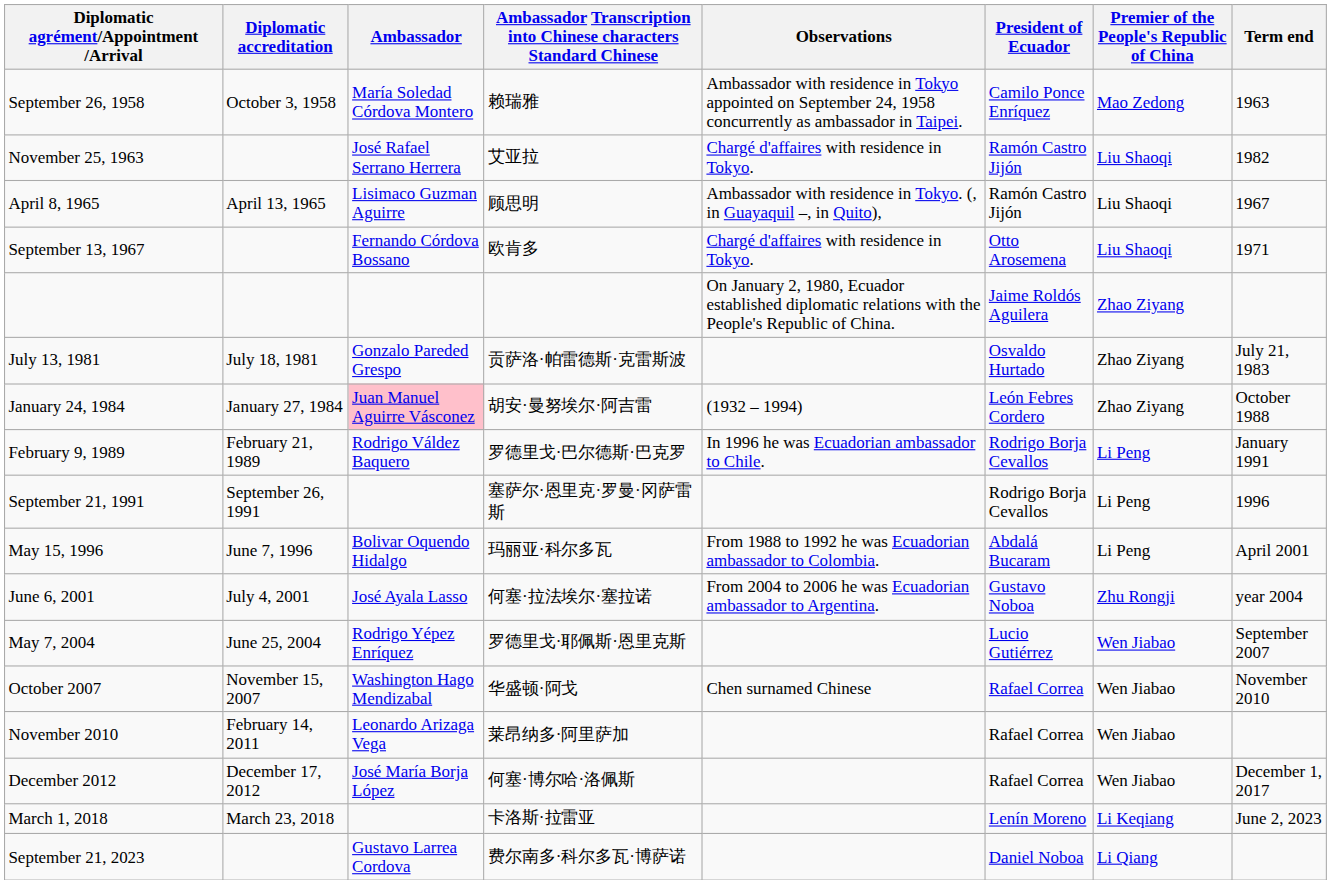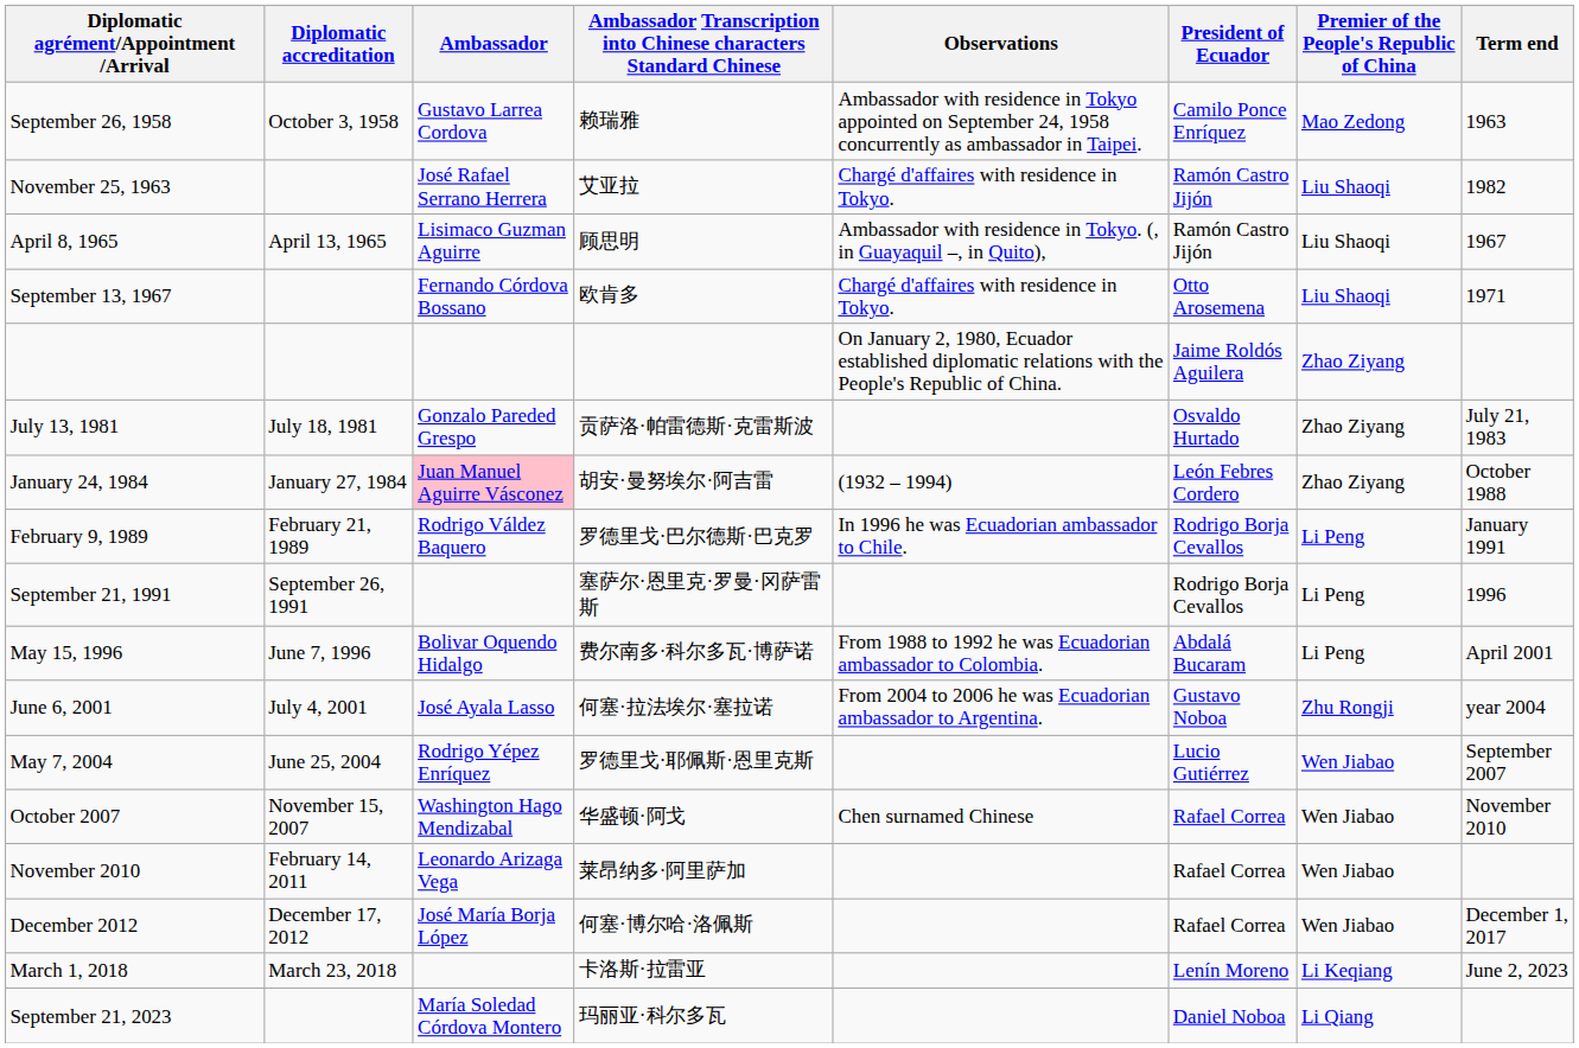 <table class="wikitable sortable">
 <tr>
 <th>Diplomatic <a href='#'>agrément</a>/Appointment /Arrival</th>
 <th><a href='#'>Diplomatic accreditation</a></th>
 <th><a href='#'>Ambassador</a></th>
 <th><a href='#'>Ambassador</a> <a href='#'>Transcription into Chinese characters</a> <a href='#'>Standard Chinese</a></th>
 <th>Observations</th>
 <th><a href='#'>President of Ecuador</a></th>
 <th><a href='#'>Premier of the People's Republic of China</a></th>
 <th>Term end</th>
 </tr>
 <tr>
 <td>September 26, 1958</td>
 <td>October 3, 1958</td>
-<td><a href='#'>María Soledad Córdova Montero</a></td>
+<td><a href='#'>Gustavo Larrea Cordova </a></td>
 <td>赖瑞雅</td>
 <td>Ambassador with residence in <a href='#'>Tokyo</a> appointed on September 24, 1958 concurrently as ambassador in <a href='#'>Taipei</a>.</td>
 <td><a href='#'>Camilo Ponce Enríquez</a></td>
 <td><a href='#'>Mao Zedong</a></td>
 <td>1963</td>
 </tr>
 <tr>
 <td>November 25, 1963</td>
 <td></td>
 <td><a href='#'>José Rafael Serrano Herrera </a></td>
 <td>艾亚拉</td>
 <td><a href='#'>Chargé d'affaires</a> with residence in <a href='#'>Tokyo</a>.</td>
 <td><a href='#'>Ramón Castro Jijón</a></td>
 <td><a href='#'>Liu Shaoqi</a></td>
 <td>1982</td>
 </tr>
 <tr>
 <td>April 8, 1965</td>
 <td>April 13, 1965</td>
 <td><a href='#'>Lisimaco Guzman Aguirre</a></td>
 <td>顾思明</td>
 <td>Ambassador with residence in <a href='#'>Tokyo</a>. (, in <a href='#'>Guayaquil</a> –, in <a href='#'>Quito</a>),</td>
 <td>Ramón Castro Jijón</td>
 <td>Liu Shaoqi</td>
 <td>1967</td>
 </tr>
 <tr>
 <td>September 13, 1967</td>
 <td></td>
 <td><a href='#'>Fernando Córdova Bossano </a></td>
 <td>欧肯多</td>
 <td><a href='#'>Chargé d'affaires</a> with residence in <a href='#'>Tokyo</a>.</td>
 <td><a href='#'>Otto Arosemena</a></td>
 <td><a href='#'>Liu Shaoqi</a></td>
 <td>1971</td>
 </tr>
 <tr>
 <td></td>
 <td></td>
 <td></td>
 <td></td>
 <td>On January 2, 1980, Ecuador established diplomatic relations with the People's Republic of China.</td>
 <td><a href='#'>Jaime Roldós Aguilera</a></td>
 <td><a href='#'>Zhao Ziyang</a></td>
 <td></td>
 </tr>
 <tr>
 <td>July 13, 1981</td>
 <td>July 18, 1981</td>
 <td><a href='#'>Gonzalo Pareded Grespo</a></td>
 <td>贡萨洛·帕雷德斯·克雷斯波</td>
 <td></td>
 <td><a href='#'>Osvaldo Hurtado</a></td>
 <td>Zhao Ziyang</td>
 <td>July 21, 1983</td>
 </tr>
 <tr>
 <td>January 24, 1984</td>
 <td>January 27, 1984</td>
 <td style="background: pink;"><a href='#'>Juan Manuel Aguirre Vásconez </a></td>
 <td>胡安·曼努埃尔·阿吉雷</td>
 <td>(1932 – 1994)</td>
 <td><a href='#'>León Febres Cordero</a></td>
 <td>Zhao Ziyang</td>
 <td>October 1988</td>
 </tr>
 <tr>
 <td>February 9, 1989</td>
 <td>February 21, 1989</td>
 <td><a href='#'>Rodrigo Váldez Baquero </a></td>
 <td>罗德里戈·巴尔德斯·巴克罗</td>
 <td>In 1996 he was <a href='#'>Ecuadorian ambassador to Chile</a>.</td>
 <td><a href='#'>Rodrigo Borja Cevallos</a></td>
 <td><a href='#'>Li Peng</a></td>
 <td>January 1991</td>
 </tr>
 <tr>
 <td>September 21, 1991</td>
 <td>September 26, 1991</td>
 <td></td>
 <td>塞萨尔·恩里克·罗曼·冈萨雷斯</td>
 <td></td>
 <td>Rodrigo Borja Cevallos</td>
 <td>Li Peng</td>
 <td>1996</td>
 </tr>
 <tr>
 <td>May 15, 1996</td>
 <td>June 7, 1996</td>
 <td><a href='#'>Bolivar Oquendo Hidalgo</a></td>
-<td>玛丽亚·科尔多瓦</td>
+<td>费尔南多·科尔多瓦·博萨诺</td>
 <td>From 1988 to 1992 he was <a href='#'>Ecuadorian ambassador to Colombia</a>.</td>
 <td><a href='#'>Abdalá Bucaram</a></td>
 <td>Li Peng</td>
 <td>April 2001</td>
 </tr>
 <tr>
 <td>June 6, 2001</td>
 <td>July 4, 2001</td>
 <td><a href='#'>José Ayala Lasso</a></td>
 <td>何塞·拉法埃尔·塞拉诺</td>
 <td>From 2004 to 2006 he was <a href='#'>Ecuadorian ambassador to Argentina</a>.</td>
 <td><a href='#'>Gustavo Noboa</a></td>
 <td><a href='#'>Zhu Rongji</a></td>
 <td>year 2004</td>
 </tr>
 <tr>
 <td>May 7, 2004</td>
 <td>June 25, 2004</td>
 <td><a href='#'>Rodrigo Yépez Enríquez </a></td>
 <td>罗德里戈·耶佩斯·恩里克斯</td>
 <td></td>
 <td><a href='#'>Lucio Gutiérrez</a></td>
 <td><a href='#'>Wen Jiabao</a></td>
 <td>September 2007</td>
 </tr>
 <tr>
 <td>October 2007</td>
 <td>November 15, 2007</td>
 <td><a href='#'>Washington Hago Mendizabal </a></td>
 <td>华盛顿·阿戈</td>
 <td>Chen surnamed Chinese</td>
 <td><a href='#'>Rafael Correa</a></td>
 <td>Wen Jiabao</td>
 <td>November 2010</td>
 </tr>
 <tr>
 <td>November 2010</td>
 <td>February 14, 2011</td>
 <td><a href='#'>Leonardo Arizaga Vega </a></td>
 <td>莱昂纳多·阿里萨加</td>
 <td></td>
 <td>Rafael Correa</td>
 <td>Wen Jiabao</td>
 <td></td>
 </tr>
 <tr>
 <td>December 2012</td>
 <td>December 17, 2012</td>
 <td><a href='#'>José María Borja López </a></td>
 <td>何塞·博尔哈·洛佩斯</td>
 <td></td>
 <td>Rafael Correa</td>
 <td>Wen Jiabao</td>
 <td>December 1, 2017</td>
 </tr>
 <tr>
 <td>March 1, 2018</td>
 <td>March 23, 2018</td>
 <td></td>
 <td>卡洛斯·拉雷亚</td>
 <td></td>
 <td><a href='#'>Lenín Moreno</a></td>
 <td><a href='#'>Li Keqiang</a></td>
 <td>June 2, 2023</td>
 </tr>
 <tr>
 <td>September 21, 2023</td>
 <td></td>
-<td><a href='#'>Gustavo Larrea Cordova </a></td>
-<td>费尔南多·科尔多瓦·博萨诺</td>
+<td><a href='#'>María Soledad Córdova Montero</a></td>
+<td>玛丽亚·科尔多瓦</td>
 <td></td>
 <td><a href='#'>Daniel Noboa</a></td>
 <td><a href='#'>Li Qiang</a></td>
 <td></td>
 </tr>
 </table>
